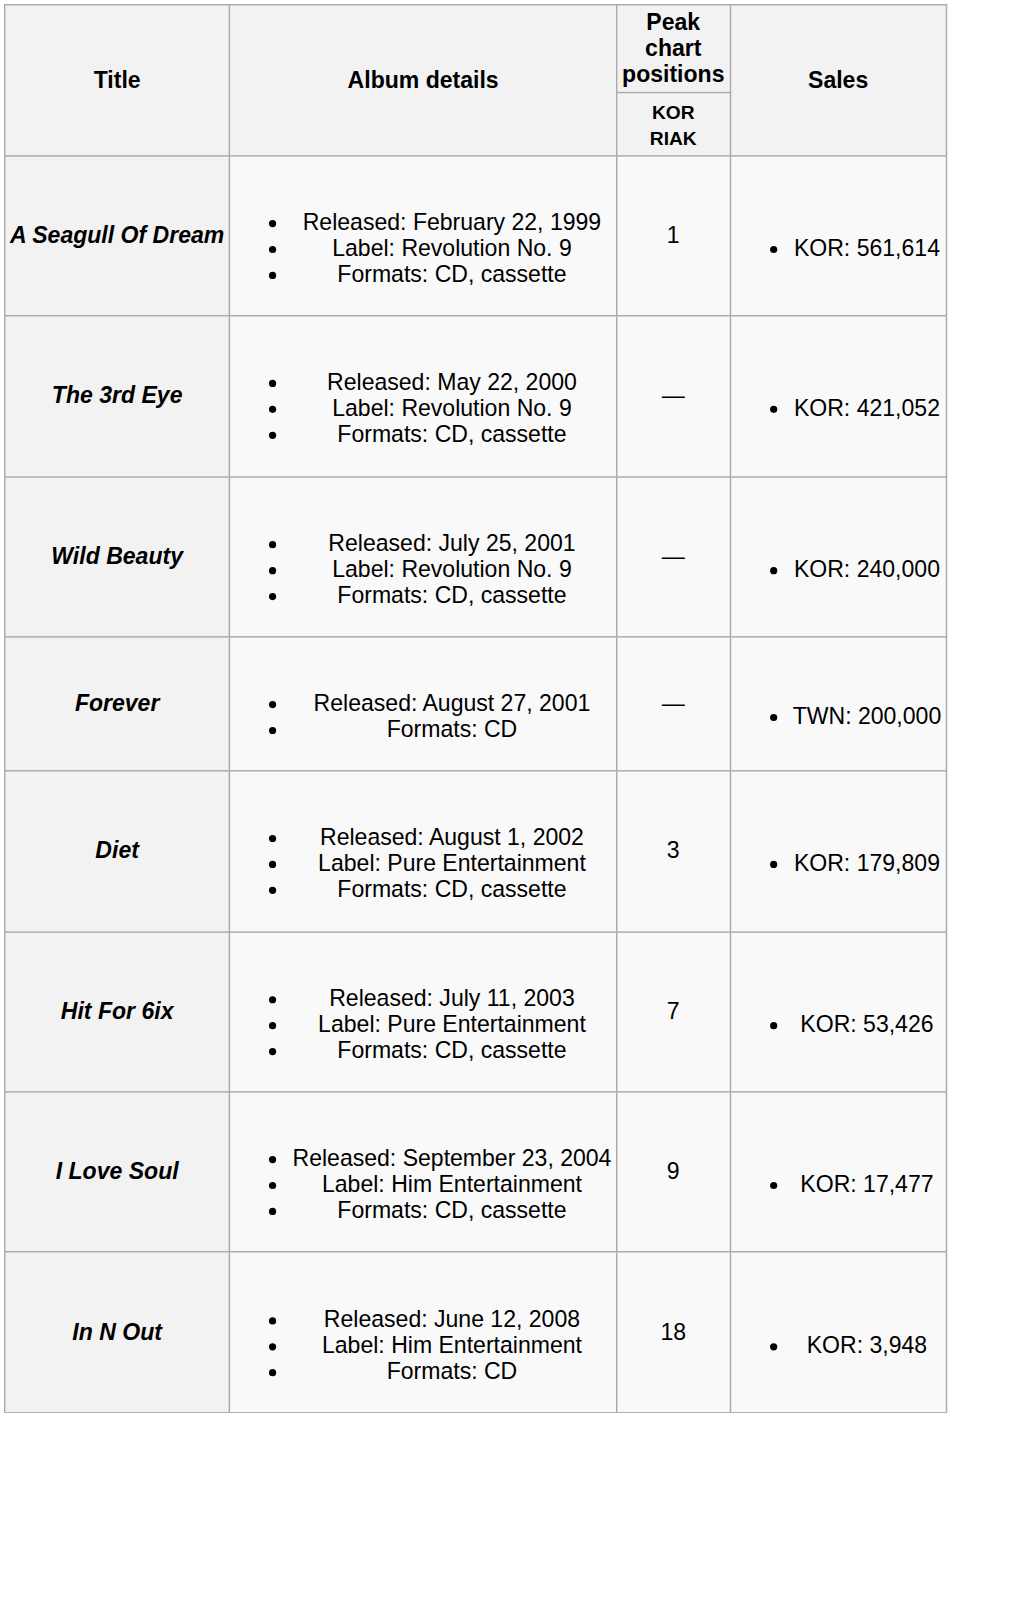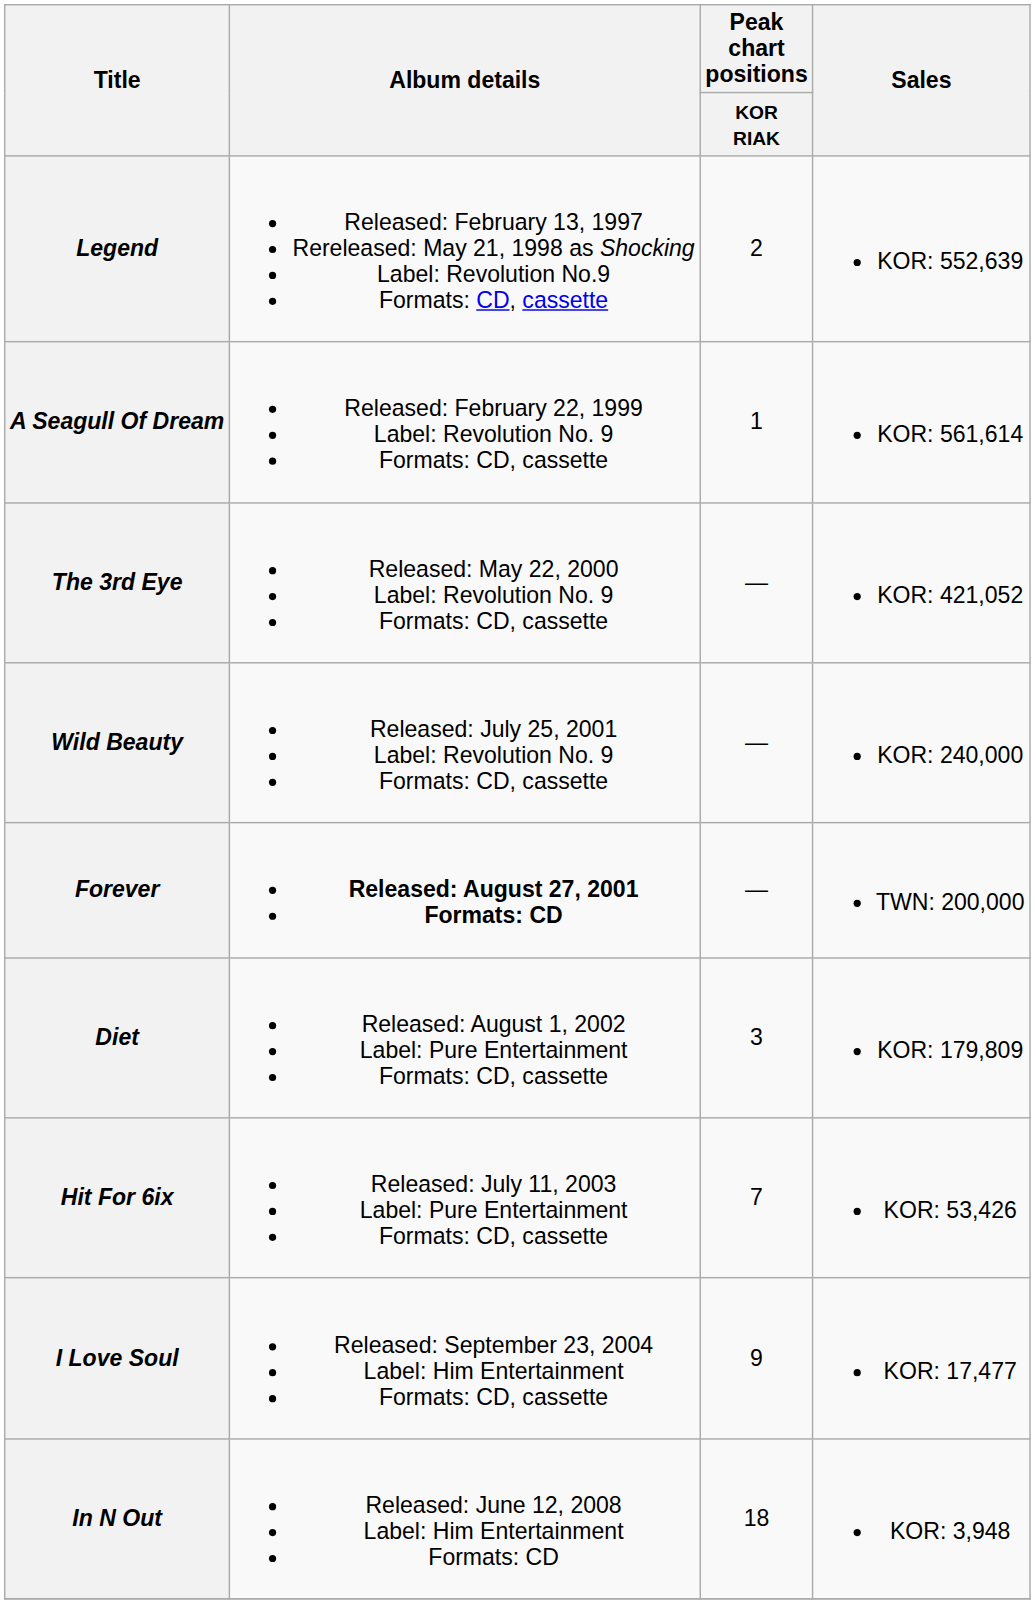 <table class="wikitable plainrowheaders" style="text-align:center;">
 <tr>
 <th scope="col" rowspan="2">Title</th>
 <th scope="col" rowspan="2">Album details</th>
 <th scope="col" colspan="1">Peak chart positions</th>
 <th scope="col" rowspan="2">Sales</th>
 </tr>
 <tr>
 <th style="width:3em;"><small>KOR<br>RIAK</small><br></th>
+</tr>
+<tr>
+<th scope="row"><em>Legend</em></th>
+<td><br><ul><li>Released: February 13, 1997 </li><li>Rereleased: May 21, 1998 as <em>Shocking</em></li><li>Label: Revolution No.9</li><li>Formats: <a href='#'>CD</a>, <a href='#'>cassette</a></li></ul></td>
+<td>2</td>
+<td><br><ul><li>KOR: 552,639</li></ul></td>
 </tr>
 <tr>
 <th scope="row"><em>A Seagull Of Dream</em></th>
 <td><br><ul><li>Released: February 22, 1999 </li><li>Label: Revolution No. 9</li><li>Formats: CD, cassette</li></ul></td>
 <td>1</td>
 <td><br><ul><li>KOR: 561,614</li></ul></td>
 </tr>
 <tr>
 <th scope="row"><em>The 3rd Eye</em></th>
 <td><br><ul><li>Released: May 22, 2000 </li><li>Label: Revolution No. 9</li><li>Formats: CD, cassette</li></ul></td>
 <td>—</td>
 <td><br><ul><li>KOR: 421,052</li></ul></td>
 </tr>
 <tr>
 <th scope="row"><em>Wild Beauty</em></th>
 <td><br><ul><li>Released: July 25, 2001 </li><li>Label: Revolution No. 9</li><li>Formats: CD, cassette</li></ul></td>
 <td>—</td>
 <td><br><ul><li>KOR: 240,000</li></ul></td>
 </tr>
 <tr>
 <th scope="row"><em>Forever</em></th>
-<td><br><ul><li>Released: August 27, 2001 </li><li>Formats: CD</li></ul></td>
+<td><strong><br><ul><li>Released: August 27, 2001 </li><li>Formats: CD</li></ul></strong></td>
 <td>—</td>
 <td><br><ul><li>TWN: 200,000</li></ul></td>
 </tr>
 <tr>
 <th scope="row"><em>Diet</em></th>
 <td><br><ul><li>Released: August 1, 2002 </li><li>Label: Pure Entertainment</li><li>Formats: CD, cassette</li></ul></td>
 <td>3</td>
 <td><br><ul><li>KOR: 179,809</li></ul></td>
 </tr>
 <tr>
 <th scope="row"><em>Hit For 6ix</em></th>
 <td><br><ul><li>Released: July 11, 2003 </li><li>Label: Pure Entertainment</li><li>Formats: CD, cassette</li></ul></td>
 <td>7</td>
 <td><br><ul><li>KOR: 53,426</li></ul></td>
 </tr>
 <tr>
 <th scope="row"><em>I Love Soul</em></th>
 <td><br><ul><li>Released: September 23, 2004 </li><li>Label: Him Entertainment</li><li>Formats: CD, cassette</li></ul></td>
 <td>9</td>
 <td><br><ul><li>KOR: 17,477</li></ul></td>
 </tr>
 <tr>
 <th scope="row"><em>In N Out</em></th>
 <td><br><ul><li>Released: June 12, 2008 </li><li>Label: Him Entertainment</li><li>Formats: CD</li></ul></td>
 <td>18</td>
 <td><br><ul><li>KOR: 3,948</li></ul></td>
 </tr>
 <tr>
 </tr>
 </table>
